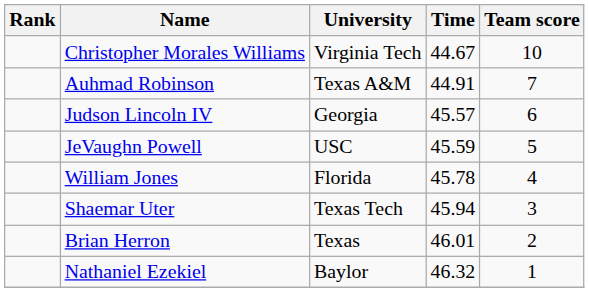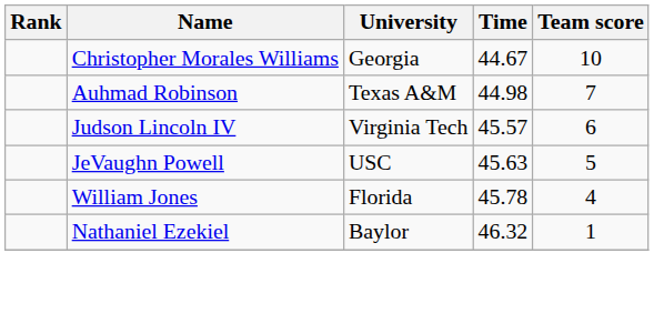 <table class="wikitable sortable plainrowheaders" style="text-align:center">
 <tr>
 <th scope="col">Rank</th>
 <th scope="col">Name</th>
 <th scope="col">University</th>
 <th scope="col">Time</th>
 <th scope="col">Team score</th>
 </tr>
 <tr>
 <td></td>
 <td align=left> <a href='#'>Christopher Morales Williams</a></td>
-<td align=left>Virginia Tech</td>
+<td align=left>Georgia</td>
 <td>44.67</td>
 <td>10</td>
 </tr>
 <tr>
 <td></td>
 <td align=left> <a href='#'>Auhmad Robinson</a></td>
 <td align=left>Texas A&M</td>
-<td>44.91</td>
+<td>44.98</td>
 <td>7</td>
 </tr>
 <tr>
 <td></td>
 <td align=left> <a href='#'>Judson Lincoln IV</a></td>
-<td align=left>Georgia</td>
+<td align=left>Virginia Tech</td>
 <td>45.57</td>
 <td>6</td>
 </tr>
 <tr>
 <td></td>
 <td align=left> <a href='#'>JeVaughn Powell</a></td>
 <td align=left>USC</td>
-<td>45.59</td>
+<td>45.63</td>
 <td>5</td>
 </tr>
 <tr>
 <td></td>
 <td align=left> <a href='#'>William Jones</a></td>
 <td align=left>Florida</td>
 <td>45.78</td>
 <td>4</td>
 </tr>
 <tr>
 <td></td>
-<td align=left> <a href='#'>Shaemar Uter</a></td>
-<td align=left>Texas Tech</td>
-<td>45.94</td>
-<td>3</td>
-</tr>
-<tr>
-<td></td>
-<td align=left> <a href='#'>Brian Herron</a></td>
-<td align=left>Texas</td>
-<td>46.01</td>
-<td>2</td>
-</tr>
-<tr>
-<td></td>
 <td align=left> <a href='#'>Nathaniel Ezekiel</a></td>
 <td align=left>Baylor</td>
 <td>46.32</td>
 <td>1</td>
 </tr>
 <tr>
 </tr>
 </table>
